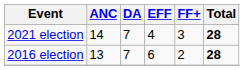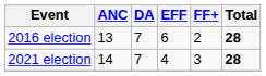 <table class="wikitable">
 <tr>
 <th>Event</th>
 <th><a href='#'>ANC</a></th>
 <th><a href='#'>DA</a></th>
 <th><a href='#'>EFF</a></th>
 <th><a href='#'>FF+</a></th>
 <th>Total</th>
 </tr>
 <tr>
+<td><a href='#'>2016 election</a></td>
+<td>13</td>
+<td>7</td>
+<td>6</td>
+<td>2</td>
+<td><strong>28</strong></td>
+</tr>
+<tr>
 <td><a href='#'>2021 election</a></td>
 <td>14</td>
 <td>7</td>
 <td>4</td>
 <td>3</td>
 <td><strong>28</strong></td>
 </tr>
 <tr>
-<td><a href='#'>2016 election</a></td>
-<td>13</td>
-<td>7</td>
-<td>6</td>
-<td>2</td>
-<td><strong>28</strong></td>
-</tr>
-<tr>
 </tr>
 </table>
